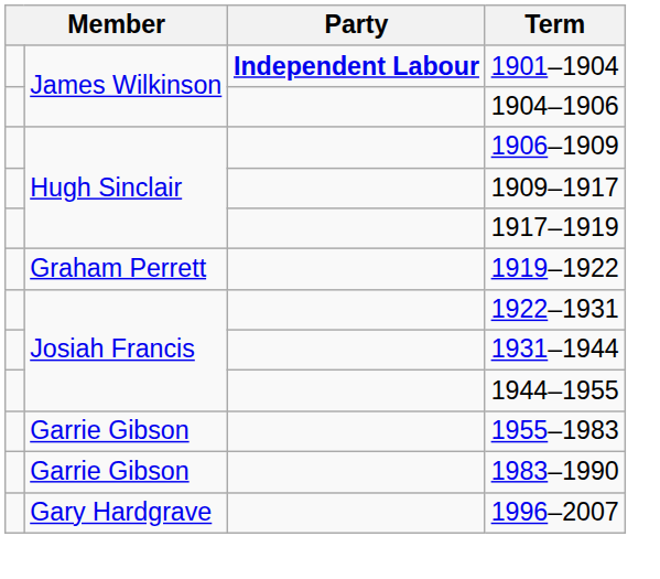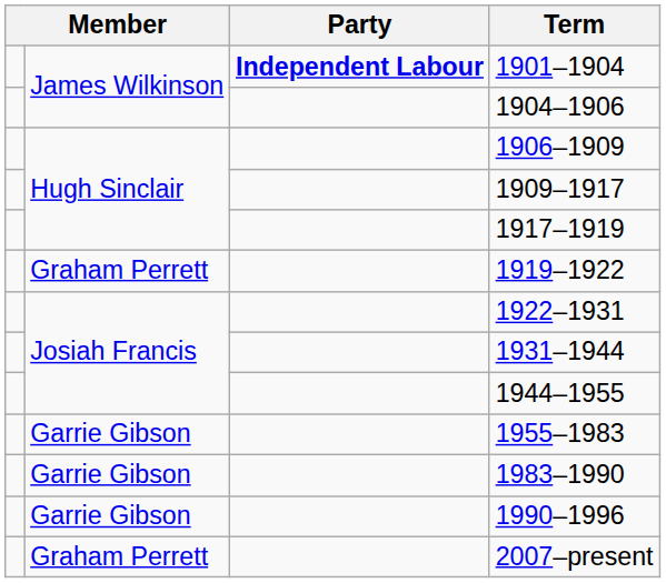 <table class="wikitable">
 <tr>
 <th colspan="2">Member</th>
 <th>Party</th>
 <th>Term</th>
 </tr>
 <tr>
 <td> </td>
 <td rowspan="2"><a href='#'>James Wilkinson</a></td>
 <td><strong><a href='#'>Independent Labour</a></strong></td>
 <td><a href='#'>1901</a>–1904</td>
 </tr>
 <tr>
 <td> </td>
 <td></td>
 <td>1904–1906</td>
 </tr>
 <tr>
 <td> </td>
 <td rowspan="3"><a href='#'>Hugh Sinclair</a></td>
 <td></td>
 <td><a href='#'>1906</a>–1909</td>
 </tr>
 <tr>
 <td> </td>
 <td></td>
 <td>1909–1917</td>
 </tr>
 <tr>
 <td> </td>
 <td></td>
 <td>1917–1919</td>
 </tr>
 <tr>
 <td> </td>
 <td><a href='#'>Graham Perrett</a></td>
 <td></td>
 <td><a href='#'>1919</a>–1922</td>
 </tr>
 <tr>
 <td> </td>
 <td rowspan="3"><a href='#'>Josiah Francis</a></td>
 <td></td>
 <td><a href='#'>1922</a>–1931</td>
 </tr>
 <tr>
 <td> </td>
 <td></td>
 <td><a href='#'>1931</a>–1944</td>
 </tr>
 <tr>
 <td> </td>
 <td></td>
 <td>1944–1955</td>
 </tr>
 <tr>
 <td> </td>
 <td><a href='#'>Garrie Gibson</a></td>
 <td></td>
 <td><a href='#'>1955</a>–1983</td>
 </tr>
 <tr>
 <td> </td>
 <td><a href='#'>Garrie Gibson</a></td>
 <td></td>
 <td><a href='#'>1983</a>–1990</td>
 </tr>
 <tr>
 <td> </td>
-<td><a href='#'>Gary Hardgrave</a></td>
+<td><a href='#'>Garrie Gibson</a></td>
 <td></td>
-<td><a href='#'>1996</a>–2007</td>
+<td><a href='#'>1990</a>–1996</td>
+</tr>
+<tr>
+<td> </td>
+<td><a href='#'>Graham Perrett</a></td>
+<td></td>
+<td><a href='#'>2007</a>–present</td>
 </tr>
 </table>
